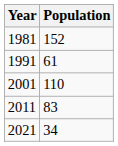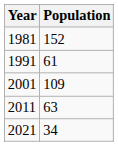 <table class="wikitable">
 <tr>
 <th>Year</th>
 <th>Population</th>
 </tr>
 <tr>
 <td>1981</td>
 <td>152</td>
 </tr>
 <tr>
 <td>1991</td>
 <td>61</td>
 </tr>
 <tr>
 <td>2001</td>
-<td>110</td>
+<td>109</td>
 </tr>
 <tr>
 <td>2011</td>
-<td>83</td>
+<td>63</td>
 </tr>
 <tr>
 <td>2021</td>
 <td>34</td>
 </tr>
 </table>
